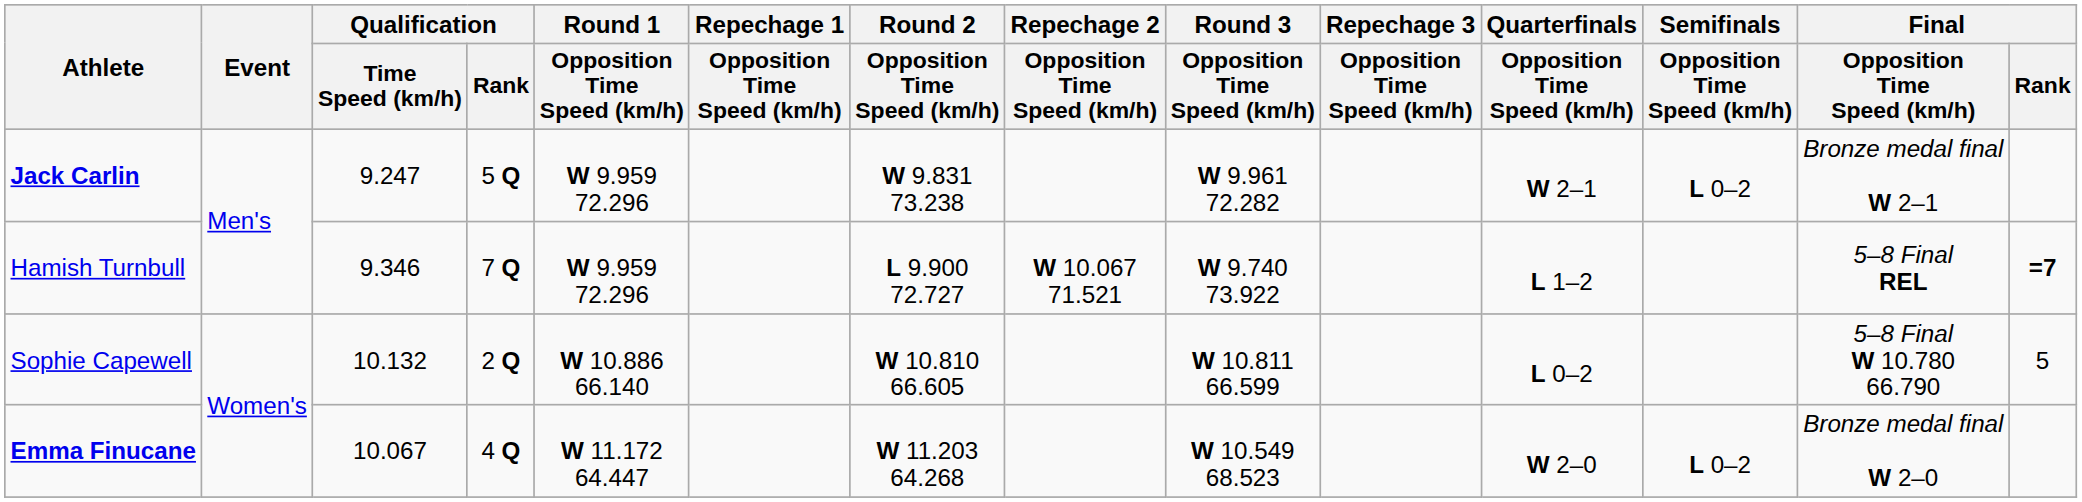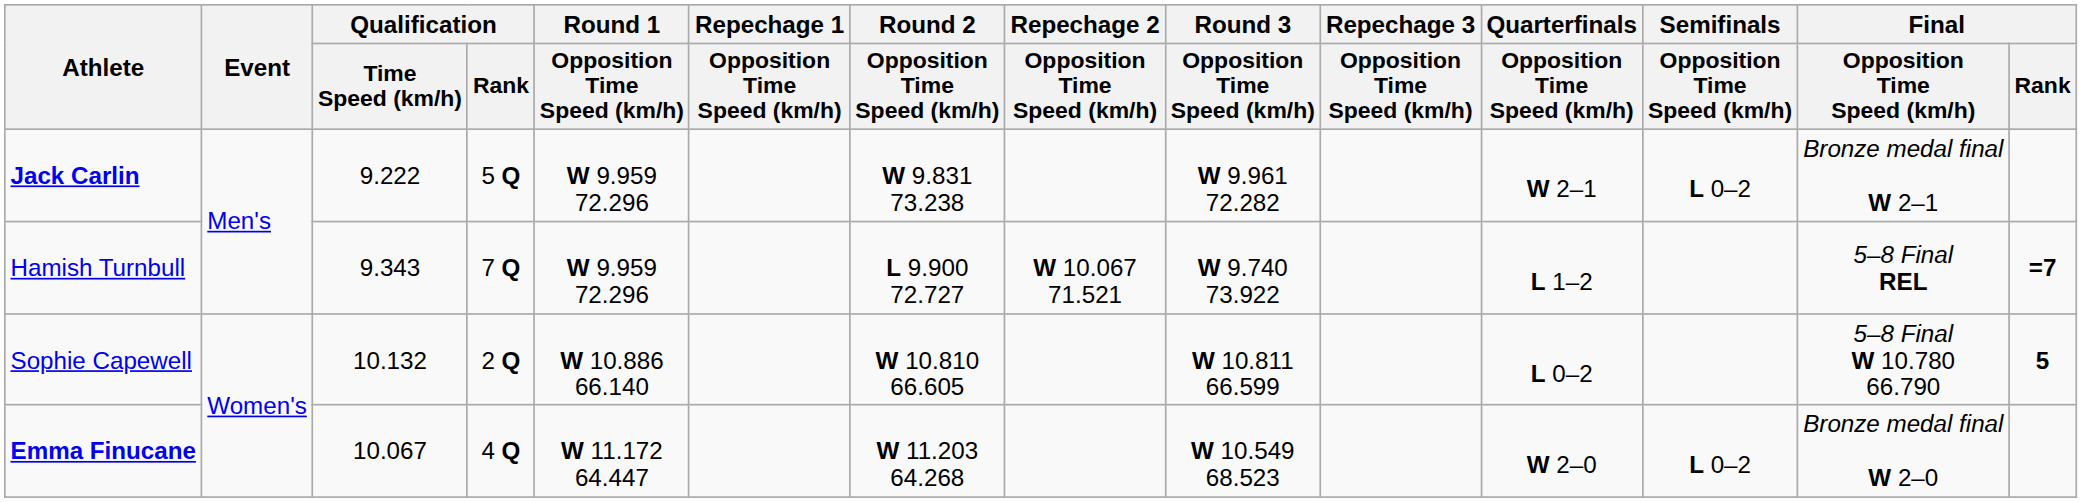 <table class=wikitable style=font-size:90%;text-align:center>
 <tr>
 <th rowspan=2>Athlete</th>
 <th rowspan=2>Event</th>
 <th colspan=2>Qualification</th>
 <th>Round 1</th>
 <th>Repechage 1</th>
 <th>Round 2</th>
 <th>Repechage 2</th>
 <th>Round 3</th>
 <th>Repechage 3</th>
 <th>Quarterfinals</th>
 <th>Semifinals</th>
 <th colspan=2>Final</th>
 </tr>
 <tr style=font-size:95%>
 <th>Time<br>Speed (km/h)</th>
 <th>Rank</th>
 <th>Opposition<br>Time<br>Speed (km/h)</th>
 <th>Opposition<br>Time<br>Speed (km/h)</th>
 <th>Opposition<br>Time<br>Speed (km/h)</th>
 <th>Opposition<br>Time<br>Speed (km/h)</th>
 <th>Opposition<br>Time<br>Speed (km/h)</th>
 <th>Opposition<br>Time<br>Speed (km/h)</th>
 <th>Opposition<br>Time<br>Speed (km/h)</th>
 <th>Opposition<br>Time<br>Speed (km/h)</th>
 <th>Opposition<br>Time<br>Speed (km/h)</th>
 <th>Rank</th>
 </tr>
 <tr>
 <td align=left><strong><a href='#'>Jack Carlin</a></strong></td>
 <td align=left rowspan=2><a href='#'>Men's</a></td>
-<td>9.247</td>
+<td>9.222</td>
 <td>5 <strong>Q</strong></td>
 <td><br><strong>W</strong> 9.959<br>72.296</td>
 <td></td>
 <td><br><strong>W</strong>  9.831<br>73.238</td>
 <td></td>
 <td><br><strong>W</strong> 9.961<br>72.282</td>
 <td></td>
 <td><br><strong>W</strong> 2–1</td>
 <td><br><strong>L</strong> 0–2</td>
 <td><em>Bronze medal final</em><br><br><strong>W</strong> 2–1</td>
 <td></td>
 </tr>
 <tr>
 <td align=left><a href='#'>Hamish Turnbull</a></td>
-<td>9.346</td>
+<td>9.343</td>
 <td>7 <strong>Q</strong></td>
 <td><br><strong>W</strong> 9.959<br>72.296</td>
 <td></td>
 <td><br> <strong>L</strong> 9.900<br>72.727</td>
 <td><br><strong>W</strong> 10.067<br>71.521</td>
 <td><br><strong>W</strong> 9.740<br>73.922</td>
 <td></td>
 <td><br><strong>L</strong> 1–2</td>
 <td></td>
 <td><em>5–8 Final</em><br><strong>REL</strong></td>
 <td><strong>=7</strong></td>
 </tr>
 <tr>
 <td align=left><a href='#'>Sophie Capewell</a></td>
 <td rowspan=2 align=left><a href='#'>Women's</a></td>
 <td>10.132</td>
 <td>2 <strong>Q</strong></td>
 <td><br><strong>W</strong> 10.886<br>66.140</td>
 <td></td>
 <td><br><strong>W</strong> 10.810<br>66.605</td>
 <td></td>
 <td><br><strong>W</strong> 10.811<br>66.599</td>
 <td></td>
 <td><br><strong>L</strong> 0–2</td>
 <td></td>
 <td><em>5–8 Final</em><br><strong>W</strong> 10.780<br>66.790</td>
-<td>5</td>
+<td><strong>5</strong></td>
 </tr>
 <tr>
 <td align=left><strong><a href='#'>Emma Finucane</a></strong></td>
 <td>10.067</td>
 <td>4 <strong>Q</strong></td>
 <td><br><strong>W</strong> 11.172<br>64.447</td>
 <td></td>
 <td><br><strong>W</strong> 11.203<br>64.268</td>
 <td></td>
 <td><br><strong>W</strong> 10.549<br>68.523</td>
 <td></td>
 <td><br><strong>W</strong> 2–0</td>
 <td><br><strong>L</strong> 0–2</td>
 <td><em>Bronze medal final</em><br><br><strong>W</strong> 2–0</td>
 <td></td>
 </tr>
 </table>
